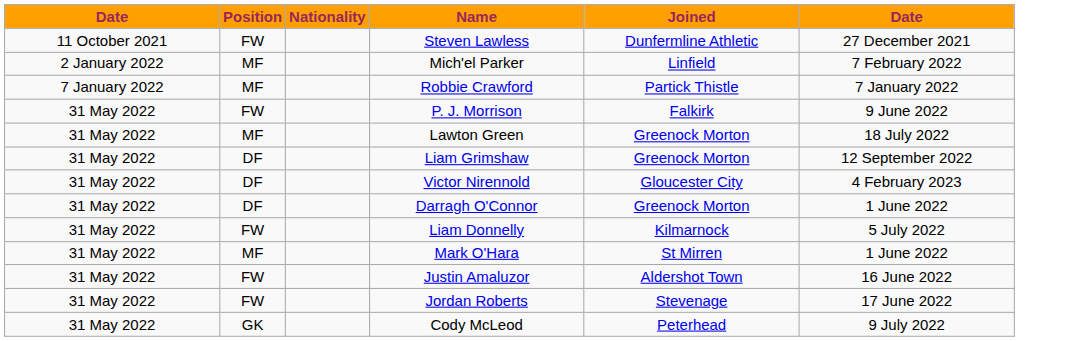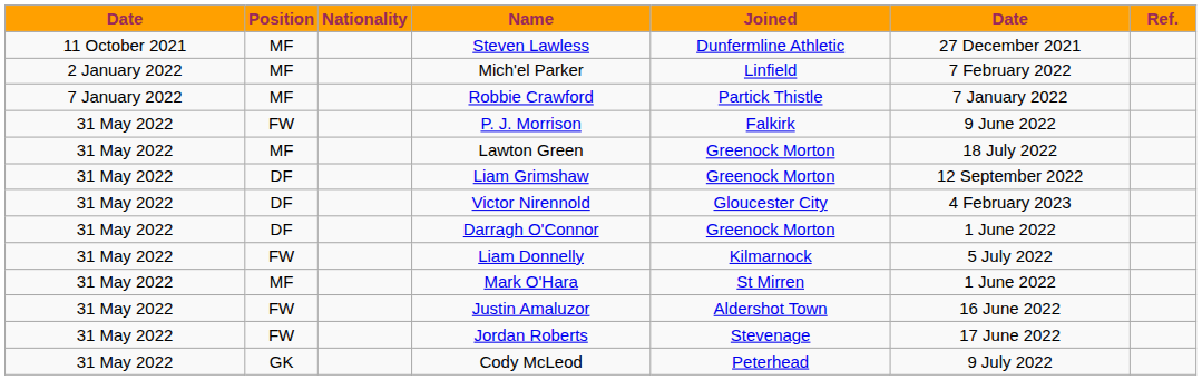 <table class="wikitable"  style="text-align:center; font-size:90%; ">
 <tr>
 <th style="background:#ffa000; color:#98285c; width:200px;">Date</th>
 <th style="background:#ffa000; color:#98285c; width:50px;">Position</th>
 <th style="background:#ffa000; color:#98285c; width:50px;">Nationality</th>
 <th style="background:#ffa000; color:#98285c; width:200px;">Name</th>
 <th style="background:#ffa000; color:#98285c; width:200px;">Joined</th>
 <th style="background:#ffa000; color:#98285c; width:200px;">Date</th>
+<th style="background:#ffa000; color:#98285c; width:50px;">Ref.</th>
 </tr>
 <tr>
 <td>11 October 2021</td>
-<td>FW</td>
+<td>MF</td>
 <td></td>
 <td><a href='#'>Steven Lawless</a></td>
 <td><a href='#'>Dunfermline Athletic</a></td>
 <td>27 December 2021</td>
+<td></td>
 </tr>
 <tr>
 <td>2 January 2022</td>
 <td>MF</td>
 <td></td>
 <td>Mich'el Parker</td>
 <td><a href='#'>Linfield</a></td>
 <td>7 February 2022</td>
+<td></td>
 </tr>
 <tr>
 <td>7 January 2022</td>
 <td>MF</td>
 <td></td>
 <td><a href='#'>Robbie Crawford</a></td>
 <td><a href='#'>Partick Thistle</a></td>
 <td>7 January 2022</td>
+<td></td>
 </tr>
 <tr>
 <td>31 May 2022</td>
 <td>FW</td>
 <td></td>
 <td><a href='#'>P. J. Morrison</a></td>
 <td><a href='#'>Falkirk</a></td>
 <td>9 June 2022</td>
+<td></td>
 </tr>
 <tr>
 <td>31 May 2022</td>
 <td>MF</td>
 <td></td>
 <td>Lawton Green</td>
 <td><a href='#'>Greenock Morton</a></td>
 <td>18 July 2022</td>
+<td></td>
 </tr>
 <tr>
 <td>31 May 2022</td>
 <td>DF</td>
 <td></td>
 <td><a href='#'>Liam Grimshaw</a></td>
 <td><a href='#'>Greenock Morton</a></td>
 <td>12 September 2022</td>
+<td></td>
 </tr>
 <tr>
 <td>31 May 2022</td>
 <td>DF</td>
 <td></td>
 <td><a href='#'>Victor Nirennold</a></td>
 <td><a href='#'>Gloucester City</a></td>
 <td>4 February 2023</td>
+<td></td>
 </tr>
 <tr>
 <td>31 May 2022</td>
 <td>DF</td>
 <td></td>
 <td><a href='#'>Darragh O'Connor</a></td>
 <td><a href='#'>Greenock Morton</a></td>
 <td>1 June 2022</td>
+<td></td>
 </tr>
 <tr>
 <td>31 May 2022</td>
 <td>FW</td>
 <td></td>
 <td><a href='#'>Liam Donnelly</a></td>
 <td><a href='#'>Kilmarnock</a></td>
 <td>5 July 2022</td>
+<td></td>
 </tr>
 <tr>
 <td>31 May 2022</td>
 <td>MF</td>
 <td></td>
 <td><a href='#'>Mark O'Hara</a></td>
 <td><a href='#'>St Mirren</a></td>
 <td>1 June 2022</td>
+<td></td>
 </tr>
 <tr>
 <td>31 May 2022</td>
 <td>FW</td>
 <td></td>
 <td><a href='#'>Justin Amaluzor</a></td>
 <td><a href='#'>Aldershot Town</a></td>
 <td>16 June 2022</td>
+<td></td>
 </tr>
 <tr>
 <td>31 May 2022</td>
 <td>FW</td>
 <td></td>
 <td><a href='#'>Jordan Roberts</a></td>
 <td><a href='#'>Stevenage</a></td>
 <td>17 June 2022</td>
+<td></td>
 </tr>
 <tr>
 <td>31 May 2022</td>
 <td>GK</td>
 <td></td>
 <td>Cody McLeod</td>
 <td><a href='#'>Peterhead</a></td>
 <td>9 July 2022</td>
+<td></td>
 </tr>
 </table>
